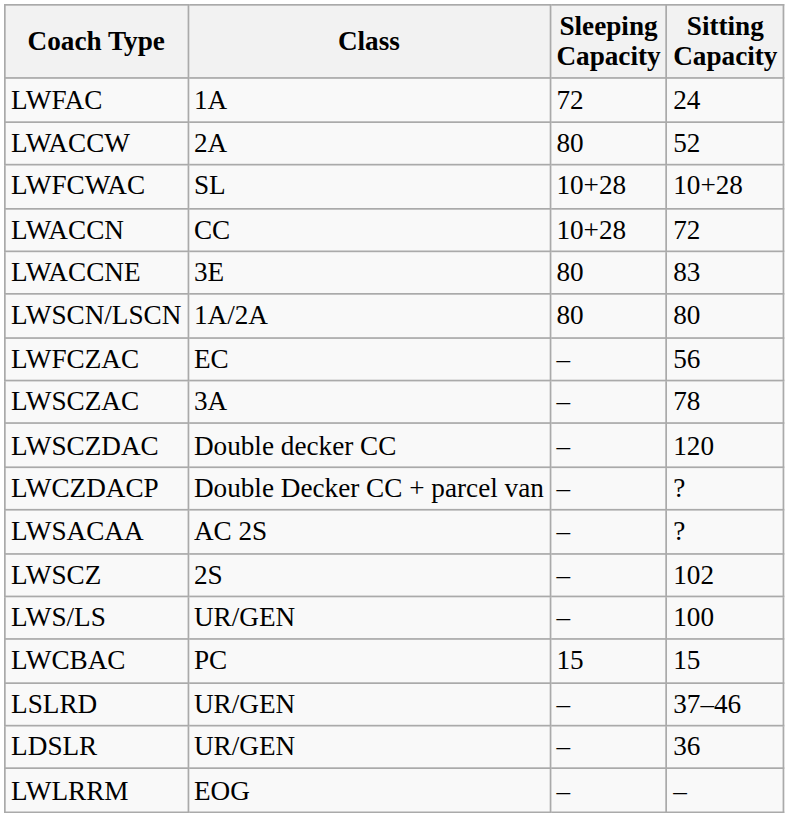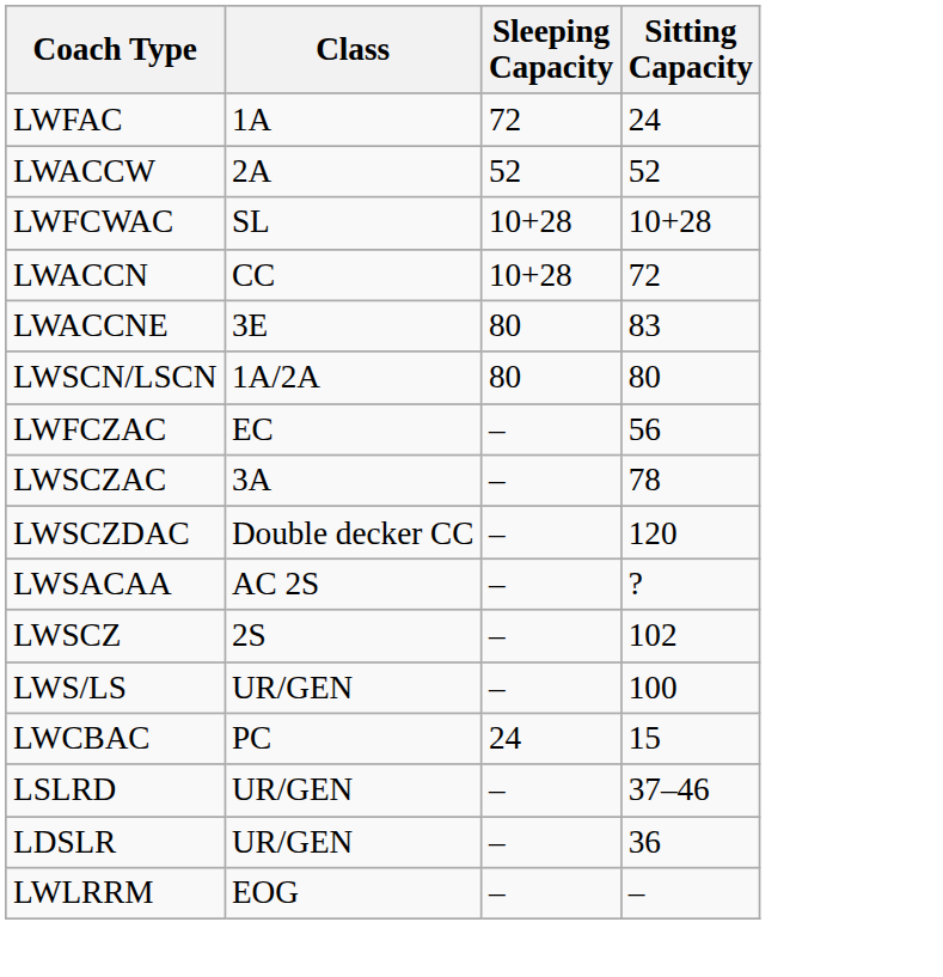 <table class="wikitable">
 <tr>
 <th>Coach Type</th>
 <th>Class</th>
 <th>Sleeping<br>Capacity</th>
 <th>Sitting<br>Capacity</th>
 </tr>
 <tr>
 <td>LWFAC</td>
 <td>1A</td>
 <td>72</td>
 <td>24</td>
 </tr>
 <tr>
 <td>LWACCW</td>
 <td>2A</td>
-<td>80</td>
+<td>52</td>
 <td>52</td>
 </tr>
 <tr>
 <td>LWFCWAC</td>
 <td>SL</td>
 <td>10+28</td>
 <td>10+28</td>
 </tr>
 <tr>
 <td>LWACCN</td>
 <td>CC</td>
 <td>10+28</td>
 <td>72</td>
 </tr>
 <tr>
 <td>LWACCNE</td>
 <td>3E</td>
 <td>80</td>
 <td>83</td>
 </tr>
 <tr>
 <td>LWSCN/LSCN</td>
 <td>1A/2A</td>
 <td>80</td>
 <td>80</td>
 </tr>
 <tr>
 <td>LWFCZAC</td>
 <td>EC</td>
 <td>–</td>
 <td>56</td>
 </tr>
 <tr>
 <td>LWSCZAC</td>
 <td>3A</td>
 <td>–</td>
 <td>78</td>
 </tr>
 <tr>
 <td>LWSCZDAC</td>
 <td>Double decker CC</td>
 <td>–</td>
 <td>120</td>
 </tr>
 <tr>
-<td>LWCZDACP</td>
-<td>Double Decker CC + parcel van</td>
-<td>–</td>
-<td>?</td>
-</tr>
-<tr>
 <td>LWSACAA</td>
 <td>AC 2S</td>
 <td>–</td>
 <td>?</td>
 </tr>
 <tr>
 <td>LWSCZ</td>
 <td>2S</td>
 <td>–</td>
 <td>102</td>
 </tr>
 <tr>
 <td>LWS/LS</td>
 <td>UR/GEN</td>
 <td>–</td>
 <td>100</td>
 </tr>
 <tr>
 <td>LWCBAC</td>
 <td>PC</td>
-<td>15</td>
+<td>24</td>
 <td>15</td>
 </tr>
 <tr>
 <td>LSLRD</td>
 <td>UR/GEN</td>
 <td>–</td>
 <td>37–46</td>
 </tr>
 <tr>
 <td>LDSLR</td>
 <td>UR/GEN</td>
 <td>–</td>
 <td>36</td>
 </tr>
 <tr>
 <td>LWLRRM</td>
 <td>EOG</td>
 <td>–</td>
 <td>–</td>
 </tr>
 </table>
